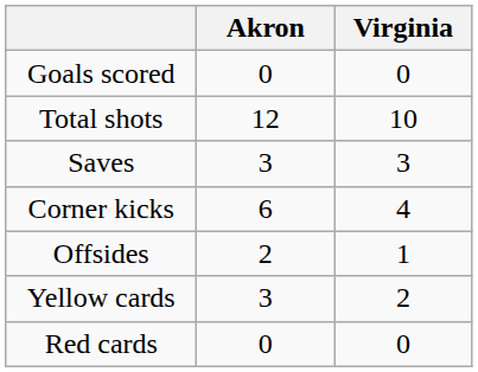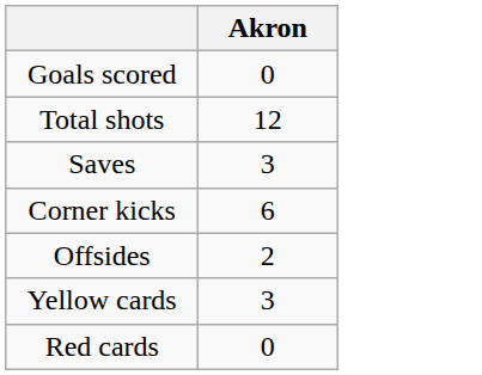 <table class="wikitable plainrowheaders" style="text-align: center">
 <tr>
 <th scope="col" style="width:100px"></th>
 <th scope="col" style="width:70px">Akron</th>
-<th scope="col" style="width:70px">Virginia</th>
 </tr>
 <tr>
 <td scope=row>Goals scored</td>
-<td>0</td>
 <td>0</td>
 </tr>
 <tr>
 <td scope=row>Total shots</td>
 <td>12</td>
-<td>10</td>
 </tr>
 <tr>
 <td scope=row>Saves</td>
-<td>3</td>
 <td>3</td>
 </tr>
 <tr>
 <td scope=row>Corner kicks</td>
 <td>6</td>
-<td>4</td>
 </tr>
 <tr>
 <td scope=row>Offsides</td>
 <td>2</td>
-<td>1</td>
 </tr>
 <tr>
 <td scope=row>Yellow cards</td>
 <td>3</td>
-<td>2</td>
 </tr>
 <tr>
 <td scope=row>Red cards</td>
 <td>0</td>
-<td>0</td>
 </tr>
 </table>
